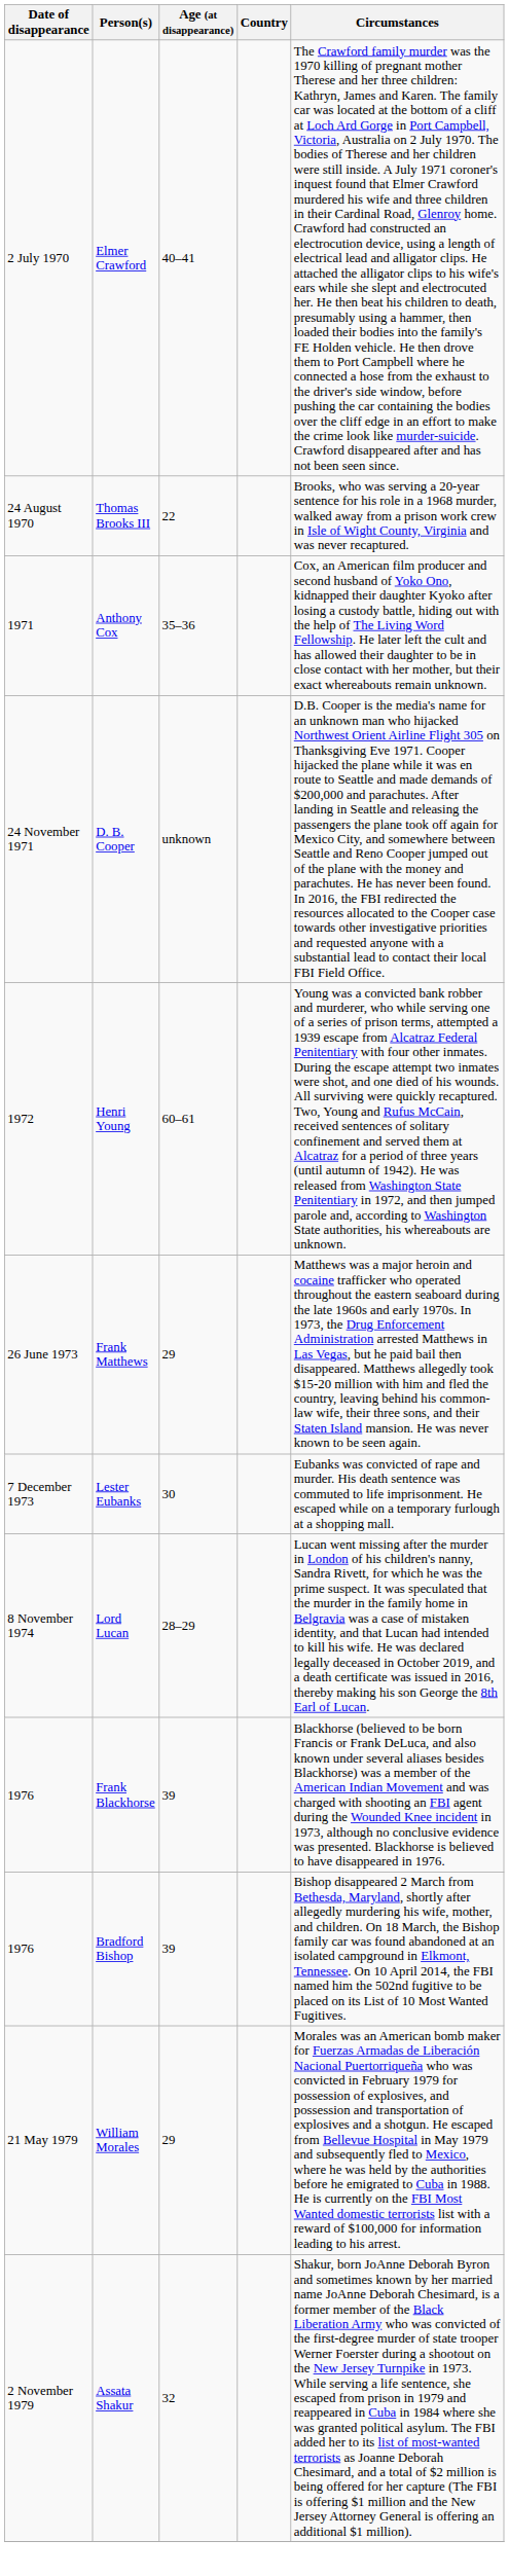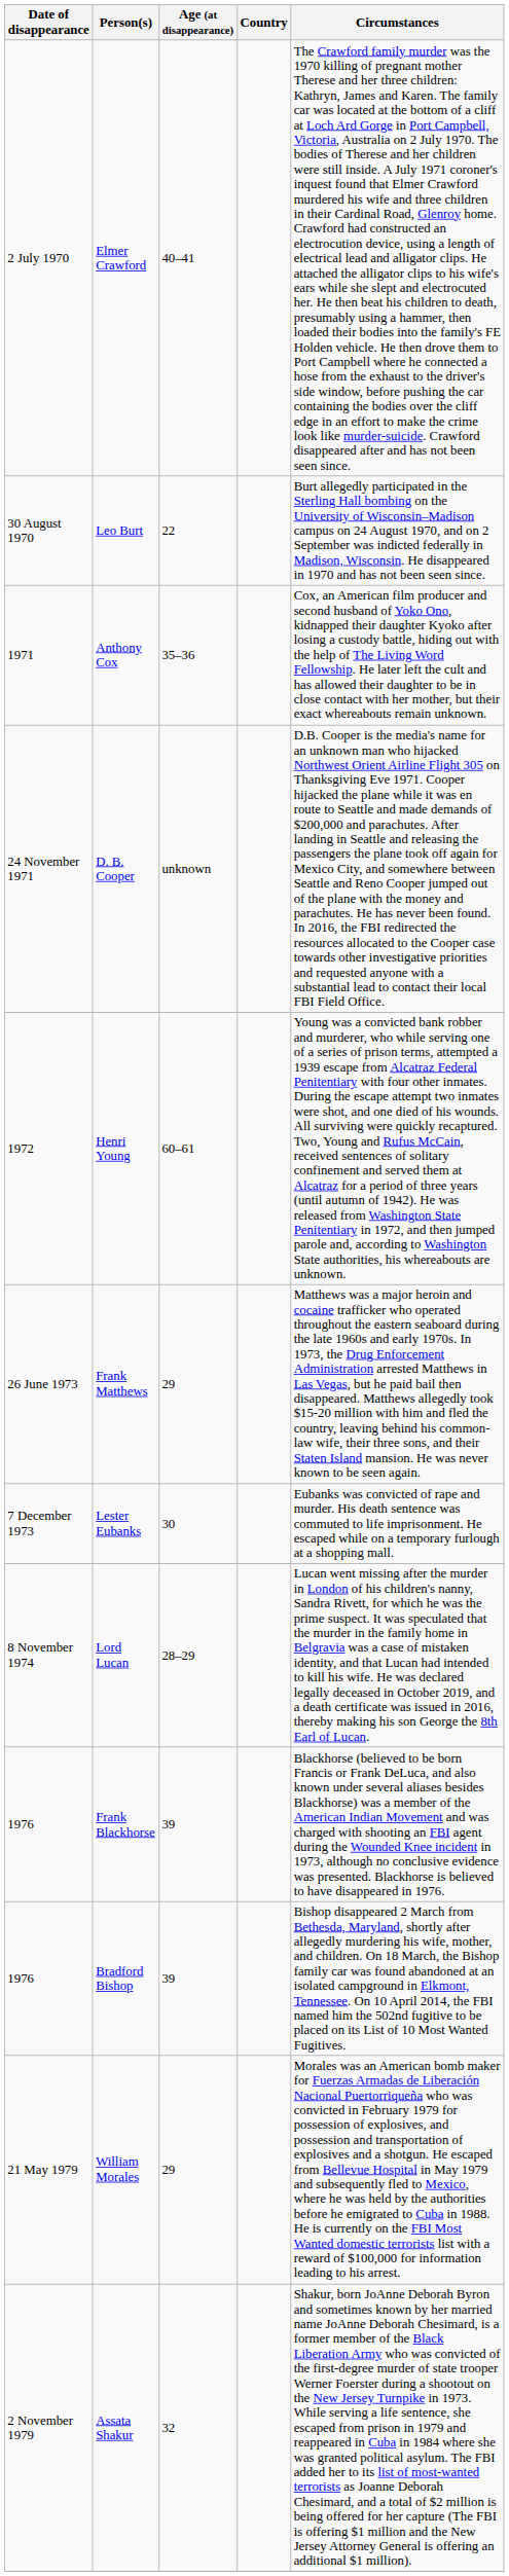 <table class="wikitable sortable zebra">
 <tr>
 <th data-sort-type="isoDate">Date of disappearance</th>
 <th data-sort-type="text">Person(s)</th>
 <th data-sort-type="text">Age <small>(at disappearance)</small></th>
 <th data-sort-type="text">Country</th>
 <th class="unsortable">Circumstances</th>
 </tr>
 <tr>
 <td>2 July 1970</td>
 <td><a href='#'>Elmer Crawford</a></td>
 <td>40–41</td>
 <td></td>
 <td>The <a href='#'>Crawford family murder</a> was the 1970 killing of pregnant mother Therese and her three children: Kathryn, James and Karen. The family car was located at the bottom of a cliff at <a href='#'>Loch Ard Gorge</a> in <a href='#'>Port Campbell, Victoria</a>, Australia on 2 July 1970. The bodies of Therese and her children were still inside. A July 1971 coroner's inquest found that Elmer Crawford murdered his wife and three children in their Cardinal Road, <a href='#'>Glenroy</a> home. Crawford had constructed an electrocution device, using a  length of electrical lead and alligator clips. He attached the alligator clips to his wife's ears while she slept and electrocuted her. He then beat his children to death, presumably using a hammer, then loaded their bodies into the family's FE Holden vehicle. He then drove them  to Port Campbell where he connected a hose from the exhaust to the driver's side window, before pushing the car containing the bodies over the cliff edge in an effort to make the crime look like <a href='#'>murder-suicide</a>. Crawford disappeared after and has not been seen since.</td>
 </tr>
 <tr>
-<td>24 August 1970</td>
-<td><a href='#'>Thomas Brooks III</a></td>
+<td data-sort-value="1970-01-01">30 August 1970</td>
+<td><a href='#'>Leo Burt</a></td>
 <td>22</td>
 <td></td>
-<td>Brooks, who was serving a 20-year sentence for his role in a 1968 murder, walked away from a prison work crew in <a href='#'>Isle of Wight County, Virginia</a> and was never recaptured.</td>
+<td>Burt allegedly participated in the <a href='#'>Sterling Hall bombing</a> on the <a href='#'>University of Wisconsin–Madison</a> campus on 24 August 1970, and on 2 September was indicted federally in <a href='#'>Madison, Wisconsin</a>. He disappeared in 1970 and has not been seen since.</td>
 </tr>
 <tr>
 <td>1971</td>
 <td><a href='#'>Anthony Cox</a></td>
 <td>35–36</td>
 <td></td>
 <td>Cox, an American film producer and second husband of <a href='#'>Yoko Ono</a>, kidnapped their daughter Kyoko after losing a custody battle, hiding out with the help of <a href='#'>The Living Word Fellowship</a>. He later left the cult and has allowed their daughter to be in close contact with her mother, but their exact whereabouts remain unknown.</td>
 </tr>
 <tr>
 <td>24 November 1971</td>
 <td><a href='#'>D. B. Cooper</a></td>
 <td>unknown</td>
 <td></td>
 <td>D.B. Cooper is the media's name for an unknown man who hijacked <a href='#'>Northwest Orient Airline Flight 305</a> on Thanksgiving Eve 1971. Cooper hijacked the plane while it was en route to Seattle and made demands of $200,000 and parachutes. After landing in Seattle and releasing the passengers the plane took off again for Mexico City, and somewhere between Seattle and Reno Cooper jumped out of the plane with the money and parachutes. He has never been found. In 2016, the FBI redirected the resources allocated to the Cooper case towards other investigative priorities and requested anyone with a substantial lead to contact their local FBI Field Office.</td>
 </tr>
 <tr>
 <td>1972</td>
 <td><a href='#'>Henri Young</a></td>
 <td>60–61</td>
 <td></td>
 <td>Young was a convicted bank robber and murderer, who while serving one of a series of prison terms, attempted a 1939 escape from <a href='#'>Alcatraz Federal Penitentiary</a> with four other inmates. During the escape attempt two inmates were shot, and one died of his wounds. All surviving were quickly recaptured. Two, Young and <a href='#'>Rufus McCain</a>, received sentences of solitary confinement and served them at <a href='#'>Alcatraz</a> for a period of three years (until autumn of 1942). He was released from <a href='#'>Washington State Penitentiary</a> in 1972, and then jumped parole and, according to <a href='#'>Washington</a> State authorities, his whereabouts are unknown.</td>
 </tr>
 <tr>
 <td>26 June 1973</td>
 <td><a href='#'>Frank Matthews</a></td>
 <td>29</td>
 <td></td>
 <td>Matthews was a major heroin and <a href='#'>cocaine</a> trafficker who operated throughout the eastern seaboard during the late 1960s and early 1970s. In 1973, the <a href='#'>Drug Enforcement Administration</a> arrested Matthews in <a href='#'>Las Vegas</a>, but he paid bail then disappeared. Matthews allegedly took $15-20 million with him and fled the country, leaving behind his common-law wife, their three sons, and their <a href='#'>Staten Island</a> mansion. He was never known to be seen again.</td>
 </tr>
 <tr>
 <td>7 December 1973</td>
 <td><a href='#'>Lester Eubanks</a></td>
 <td>30</td>
 <td></td>
 <td>Eubanks was convicted of rape and murder. His death sentence was commuted to life imprisonment. He escaped while on a temporary furlough at a shopping mall.</td>
 </tr>
 <tr>
 <td data-sort-value="1974-11-07">8 November 1974</td>
 <td><a href='#'>Lord Lucan</a></td>
 <td>28–29</td>
 <td></td>
 <td>Lucan went missing after the murder in <a href='#'>London</a> of his children's nanny, Sandra Rivett, for which he was the prime suspect. It was speculated that the murder in the family home in <a href='#'>Belgravia</a> was a case of mistaken identity, and that Lucan had intended to kill his wife. He was declared legally deceased in October 2019, and a death certificate was issued in 2016, thereby making his son George the <a href='#'>8th Earl of Lucan</a>.</td>
 </tr>
 <tr>
 <td data-sort-value="1976-01-01">1976</td>
 <td><a href='#'>Frank Blackhorse</a></td>
 <td>39</td>
 <td></td>
 <td>Blackhorse (believed to be born Francis or Frank DeLuca, and also known under several aliases besides Blackhorse) was a member of the <a href='#'>American Indian Movement</a> and was charged with shooting an <a href='#'>FBI</a> agent during the <a href='#'>Wounded Knee incident</a> in 1973, although no conclusive evidence was presented. Blackhorse is believed to have disappeared in 1976.</td>
 </tr>
 <tr>
 <td data-sort-value="1976-03-18">1976</td>
 <td><a href='#'>Bradford Bishop</a></td>
 <td>39</td>
 <td></td>
 <td>Bishop disappeared 2 March from <a href='#'>Bethesda, Maryland</a>, shortly after allegedly murdering his wife, mother, and children. On 18 March, the Bishop family car was found abandoned at an isolated campground in <a href='#'>Elkmont, Tennessee</a>. On 10 April 2014, the FBI named him the 502nd fugitive to be placed on its List of 10 Most Wanted Fugitives.</td>
 </tr>
 <tr>
 <td data-sort-value="1979-05-21">21 May 1979</td>
 <td><a href='#'>William Morales</a></td>
 <td>29</td>
 <td></td>
 <td>Morales was an American bomb maker for <a href='#'>Fuerzas Armadas de Liberación Nacional Puertorriqueña</a> who was convicted in February 1979 for possession of explosives, and possession and transportation of explosives and a shotgun. He escaped from <a href='#'>Bellevue Hospital</a> in May 1979 and subsequently fled to <a href='#'>Mexico</a>, where he was held by the authorities before he emigrated to <a href='#'>Cuba</a> in 1988. He is currently on the <a href='#'>FBI Most Wanted domestic terrorists</a> list with a reward of $100,000 for information leading to his arrest.</td>
 </tr>
 <tr>
 <td>2 November 1979</td>
 <td><a href='#'>Assata Shakur</a></td>
 <td>32</td>
 <td></td>
 <td>Shakur, born JoAnne Deborah Byron and sometimes known by her married name JoAnne Deborah Chesimard, is a former member of the <a href='#'>Black Liberation Army</a> who was convicted of the first-degree murder of state trooper Werner Foerster during a shootout on the <a href='#'>New Jersey Turnpike</a> in 1973. While serving a life sentence, she escaped from prison in 1979 and reappeared in <a href='#'>Cuba</a> in 1984 where she was granted political asylum. The FBI added her to its <a href='#'>list of most-wanted terrorists</a> as Joanne Deborah Chesimard, and a total of $2 million is being offered for her capture (The FBI is offering $1 million and the New Jersey Attorney General is offering an additional $1 million).</td>
 </tr>
 <tr>
 </tr>
 </table>
